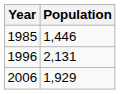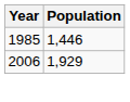 <table class="wikitable">
 <tr>
 <th>Year</th>
 <th>Population</th>
 </tr>
 <tr>
 <td>1985</td>
 <td>1,446</td>
 </tr>
 <tr>
-<td>1996</td>
-<td>2,131</td>
-</tr>
-<tr>
 <td>2006</td>
 <td>1,929</td>
 </tr>
 </table>
